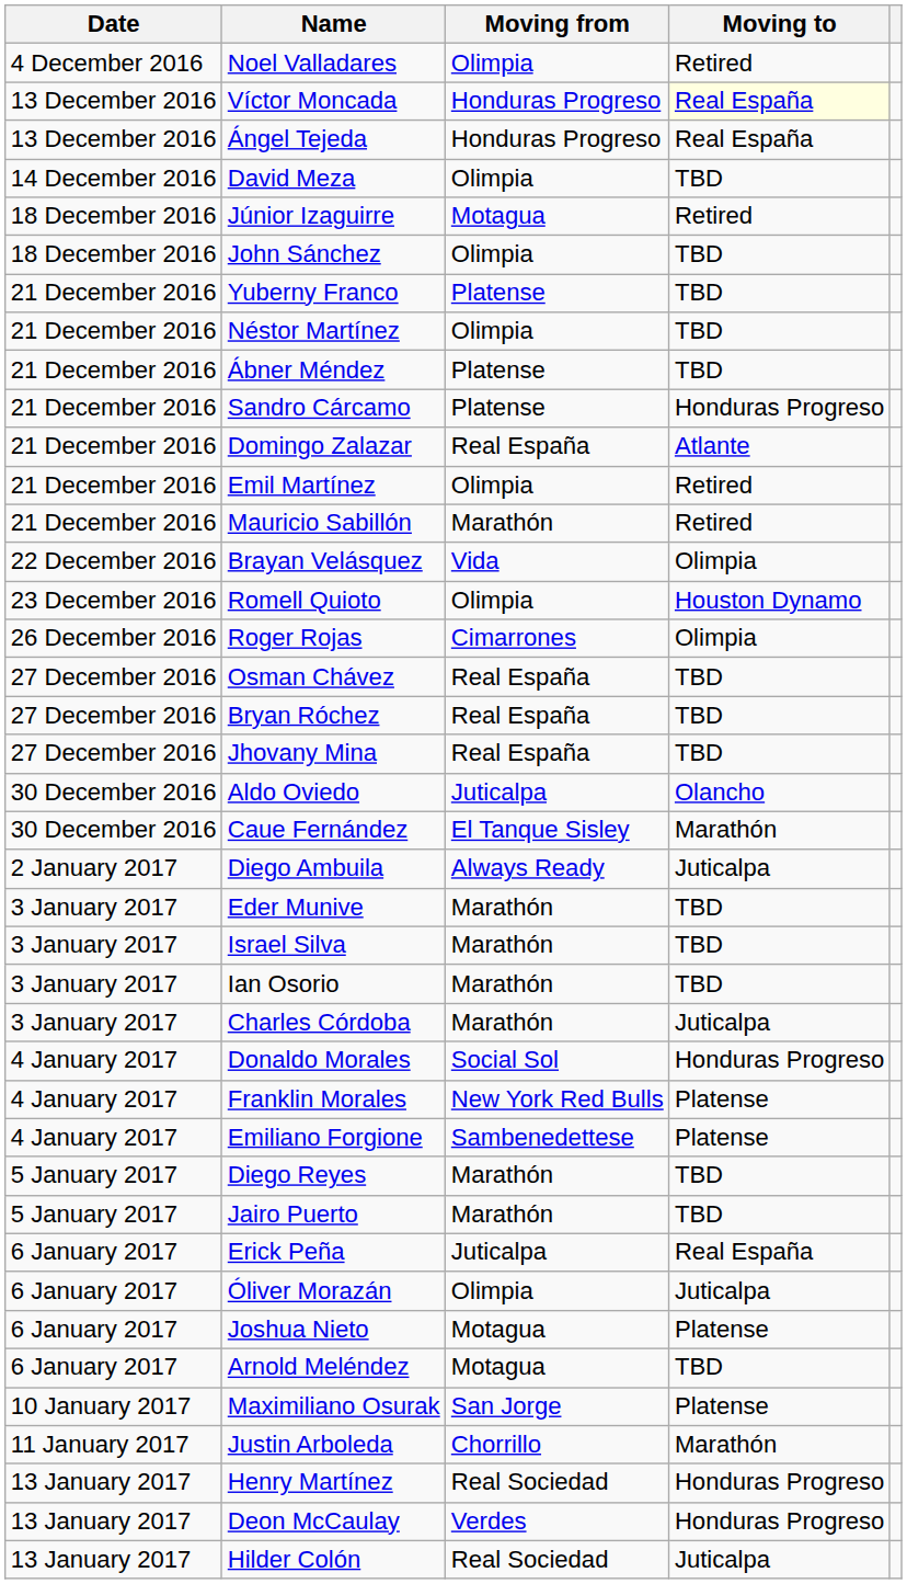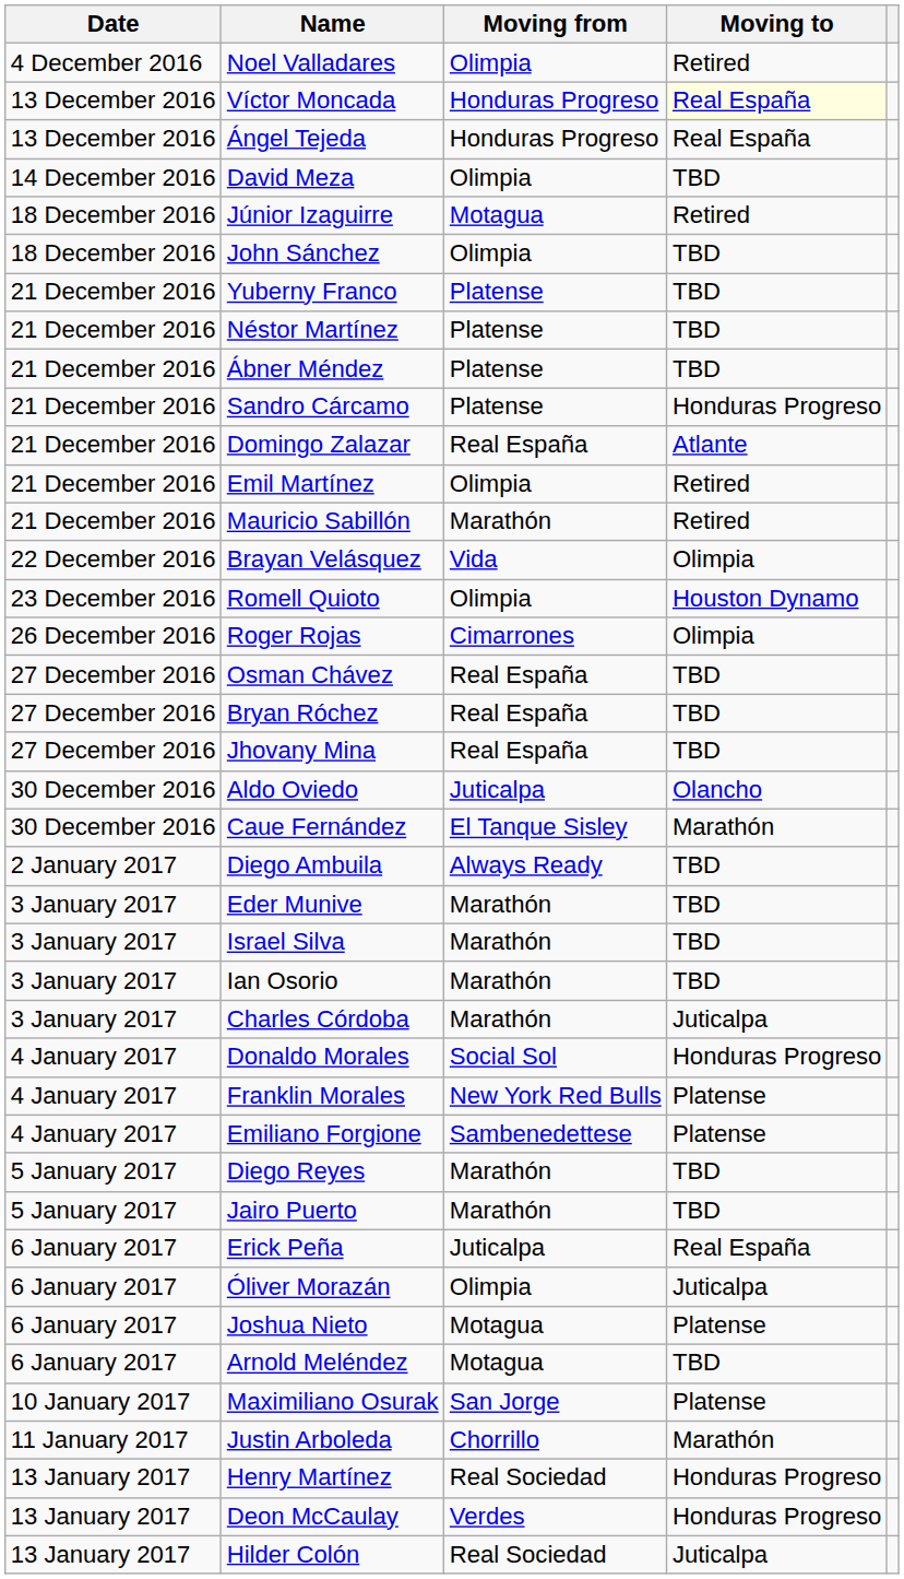 <table class="wikitable">
 <tr>
 <th>Date</th>
 <th>Name</th>
 <th>Moving from</th>
 <th>Moving to</th>
 <th></th>
 </tr>
 <tr>
 <td>4 December 2016</td>
 <td> <a href='#'>Noel Valladares</a></td>
 <td> <a href='#'>Olimpia</a></td>
 <td>Retired</td>
 <td></td>
 </tr>
 <tr>
 <td>13 December 2016</td>
 <td> <a href='#'>Víctor Moncada</a></td>
 <td> <a href='#'>Honduras Progreso</a></td>
 <td style="background: lightyellow;"> <a href='#'>Real España</a></td>
 <td></td>
 </tr>
 <tr>
 <td>13 December 2016</td>
 <td> <a href='#'>Ángel Tejeda</a></td>
 <td> Honduras Progreso</td>
 <td> Real España</td>
 <td></td>
 </tr>
 <tr>
 <td>14 December 2016</td>
 <td> <a href='#'>David Meza</a></td>
 <td> Olimpia</td>
 <td>TBD</td>
 <td></td>
 </tr>
 <tr>
 <td>18 December 2016</td>
 <td> <a href='#'>Júnior Izaguirre</a></td>
 <td> <a href='#'>Motagua</a></td>
 <td>Retired</td>
 <td></td>
 </tr>
 <tr>
 <td>18 December 2016</td>
 <td> <a href='#'>John Sánchez</a></td>
 <td> Olimpia</td>
 <td>TBD</td>
 <td></td>
 </tr>
 <tr>
 <td>21 December 2016</td>
 <td> <a href='#'>Yuberny Franco</a></td>
 <td> <a href='#'>Platense</a></td>
 <td>TBD</td>
 <td></td>
 </tr>
 <tr>
 <td>21 December 2016</td>
 <td> <a href='#'>Néstor Martínez</a></td>
-<td> Olimpia</td>
+<td> Platense</td>
 <td>TBD</td>
 <td></td>
 </tr>
 <tr>
 <td>21 December 2016</td>
 <td> <a href='#'>Ábner Méndez</a></td>
 <td> Platense</td>
 <td>TBD</td>
 <td></td>
 </tr>
 <tr>
 <td>21 December 2016</td>
 <td> <a href='#'>Sandro Cárcamo</a></td>
 <td> Platense</td>
 <td> Honduras Progreso</td>
 <td></td>
 </tr>
 <tr>
 <td>21 December 2016</td>
 <td> <a href='#'>Domingo Zalazar</a></td>
 <td> Real España</td>
 <td> <a href='#'>Atlante</a></td>
 <td></td>
 </tr>
 <tr>
 <td>21 December 2016</td>
 <td> <a href='#'>Emil Martínez</a></td>
 <td> Olimpia</td>
 <td>Retired</td>
 <td></td>
 </tr>
 <tr>
 <td>21 December 2016</td>
 <td> <a href='#'>Mauricio Sabillón</a></td>
 <td> Marathón</td>
 <td>Retired</td>
 <td></td>
 </tr>
 <tr>
 <td>22 December 2016</td>
 <td> <a href='#'>Brayan Velásquez</a></td>
 <td> <a href='#'>Vida</a></td>
 <td> Olimpia</td>
 <td></td>
 </tr>
 <tr>
 <td>23 December 2016</td>
 <td> <a href='#'>Romell Quioto</a></td>
 <td> Olimpia</td>
 <td> <a href='#'>Houston Dynamo</a></td>
 <td></td>
 </tr>
 <tr>
 <td>26 December 2016</td>
 <td> <a href='#'>Roger Rojas</a></td>
 <td> <a href='#'>Cimarrones</a></td>
 <td> Olimpia</td>
 <td></td>
 </tr>
 <tr>
 <td>27 December 2016</td>
 <td> <a href='#'>Osman Chávez</a></td>
 <td> Real España</td>
 <td>TBD</td>
 <td></td>
 </tr>
 <tr>
 <td>27 December 2016</td>
 <td> <a href='#'>Bryan Róchez</a></td>
 <td> Real España</td>
 <td>TBD</td>
 <td></td>
 </tr>
 <tr>
 <td>27 December 2016</td>
 <td> <a href='#'>Jhovany Mina</a></td>
 <td> Real España</td>
 <td>TBD</td>
 <td></td>
 </tr>
 <tr>
 <td>30 December 2016</td>
 <td> <a href='#'>Aldo Oviedo</a></td>
 <td> <a href='#'>Juticalpa</a></td>
 <td> <a href='#'>Olancho</a></td>
 <td></td>
 </tr>
 <tr>
 <td>30 December 2016</td>
 <td> <a href='#'>Caue Fernández</a></td>
 <td> <a href='#'>El Tanque Sisley</a></td>
 <td> Marathón</td>
 <td></td>
 </tr>
 <tr>
 <td>2 January 2017</td>
 <td> <a href='#'>Diego Ambuila</a></td>
 <td> <a href='#'>Always Ready</a></td>
-<td> Juticalpa</td>
+<td>TBD</td>
 <td></td>
 </tr>
 <tr>
 <td>3 January 2017</td>
 <td> <a href='#'>Eder Munive</a></td>
 <td> Marathón</td>
 <td>TBD</td>
 <td></td>
 </tr>
 <tr>
 <td>3 January 2017</td>
 <td> <a href='#'>Israel Silva</a></td>
 <td> Marathón</td>
 <td>TBD</td>
 <td></td>
 </tr>
 <tr>
 <td>3 January 2017</td>
 <td> Ian Osorio</td>
 <td> Marathón</td>
 <td>TBD</td>
 <td></td>
 </tr>
 <tr>
 <td>3 January 2017</td>
 <td> <a href='#'>Charles Córdoba</a></td>
 <td> Marathón</td>
 <td> Juticalpa</td>
 <td></td>
 </tr>
 <tr>
 <td>4 January 2017</td>
 <td> <a href='#'>Donaldo Morales</a></td>
 <td> <a href='#'>Social Sol</a></td>
 <td> Honduras Progreso</td>
 <td></td>
 </tr>
 <tr>
 <td>4 January 2017</td>
 <td> <a href='#'>Franklin Morales</a></td>
 <td> <a href='#'>New York Red Bulls</a></td>
 <td> Platense</td>
 <td></td>
 </tr>
 <tr>
 <td>4 January 2017</td>
 <td> <a href='#'>Emiliano Forgione</a></td>
 <td> <a href='#'>Sambenedettese</a></td>
 <td> Platense</td>
 <td></td>
 </tr>
 <tr>
 <td>5 January 2017</td>
 <td> <a href='#'>Diego Reyes</a></td>
 <td> Marathón</td>
 <td>TBD</td>
 <td></td>
 </tr>
 <tr>
 <td>5 January 2017</td>
 <td> <a href='#'>Jairo Puerto</a></td>
 <td> Marathón</td>
 <td>TBD</td>
 <td></td>
 </tr>
 <tr>
 <td>6 January 2017</td>
 <td> <a href='#'>Erick Peña</a></td>
 <td> Juticalpa</td>
 <td> Real España</td>
 <td></td>
 </tr>
 <tr>
 <td>6 January 2017</td>
 <td> <a href='#'>Óliver Morazán</a></td>
 <td> Olimpia</td>
 <td> Juticalpa</td>
 <td></td>
 </tr>
 <tr>
 <td>6 January 2017</td>
 <td> <a href='#'>Joshua Nieto</a></td>
 <td> Motagua</td>
 <td> Platense</td>
 <td></td>
 </tr>
 <tr>
 <td>6 January 2017</td>
 <td> <a href='#'>Arnold Meléndez</a></td>
 <td> Motagua</td>
 <td>TBD</td>
 <td></td>
 </tr>
 <tr>
 <td>10 January 2017</td>
 <td> <a href='#'>Maximiliano Osurak</a></td>
 <td> <a href='#'>San Jorge</a></td>
 <td> Platense</td>
 <td></td>
 </tr>
 <tr>
 <td>11 January 2017</td>
 <td> <a href='#'>Justin Arboleda</a></td>
 <td> <a href='#'>Chorrillo</a></td>
 <td> Marathón</td>
 <td></td>
 </tr>
 <tr>
 <td>13 January 2017</td>
 <td> <a href='#'>Henry Martínez</a></td>
 <td> Real Sociedad</td>
 <td> Honduras Progreso</td>
 <td></td>
 </tr>
 <tr>
 <td>13 January 2017</td>
 <td> <a href='#'>Deon McCaulay</a></td>
 <td> <a href='#'>Verdes</a></td>
 <td> Honduras Progreso</td>
 <td></td>
 </tr>
 <tr>
 <td>13 January 2017</td>
 <td> <a href='#'>Hilder Colón</a></td>
 <td> Real Sociedad</td>
 <td> Juticalpa</td>
 <td></td>
 </tr>
 </table>
